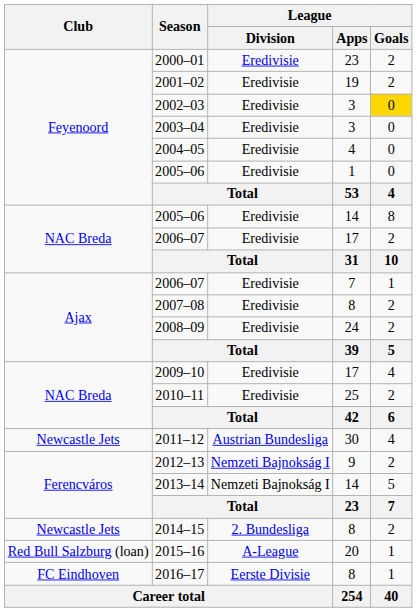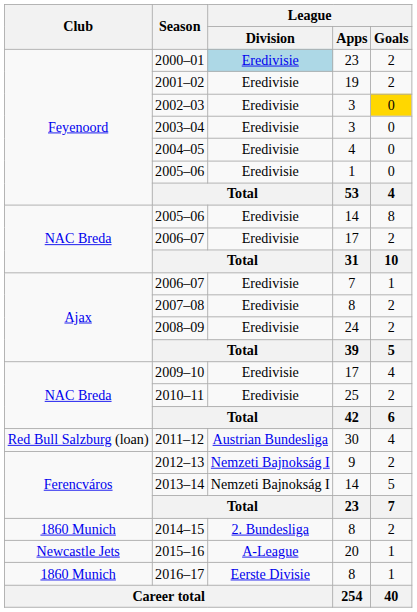 <table class="wikitable" style="text-align: center">
 <tr>
 <th rowspan="2">Club</th>
 <th rowspan="2">Season</th>
 <th colspan="3">League</th>
 </tr>
 <tr>
 <th>Division</th>
 <th>Apps</th>
 <th>Goals</th>
 </tr>
 <tr>
 <td rowspan="7"><a href='#'>Feyenoord</a></td>
 <td>2000–01</td>
-<td><a href='#'>Eredivisie</a></td>
+<td style="background: lightblue;"><a href='#'>Eredivisie</a></td>
 <td>23</td>
 <td>2</td>
 </tr>
 <tr>
 <td>2001–02</td>
 <td>Eredivisie</td>
 <td>19</td>
 <td>2</td>
 </tr>
 <tr>
 <td>2002–03</td>
 <td>Eredivisie</td>
 <td>3</td>
 <td style="background: gold;">0</td>
 </tr>
 <tr>
 <td>2003–04</td>
 <td>Eredivisie</td>
 <td>3</td>
 <td>0</td>
 </tr>
 <tr>
 <td>2004–05</td>
 <td>Eredivisie</td>
 <td>4</td>
 <td>0</td>
 </tr>
 <tr>
 <td>2005–06</td>
 <td>Eredivisie</td>
 <td>1</td>
 <td>0</td>
 </tr>
 <tr>
 <th colspan="2">Total</th>
 <th>53</th>
 <th>4</th>
 </tr>
 <tr>
 <td rowspan="3"><a href='#'>NAC Breda</a></td>
 <td>2005–06</td>
 <td>Eredivisie</td>
 <td>14</td>
 <td>8</td>
 </tr>
 <tr>
 <td>2006–07</td>
 <td>Eredivisie</td>
 <td>17</td>
 <td>2</td>
 </tr>
 <tr>
 <th colspan="2">Total</th>
 <th>31</th>
 <th>10</th>
 </tr>
 <tr>
 <td rowspan="4"><a href='#'>Ajax</a></td>
 <td>2006–07</td>
 <td>Eredivisie</td>
 <td>7</td>
 <td>1</td>
 </tr>
 <tr>
 <td>2007–08</td>
 <td>Eredivisie</td>
 <td>8</td>
 <td>2</td>
 </tr>
 <tr>
 <td>2008–09</td>
 <td>Eredivisie</td>
 <td>24</td>
 <td>2</td>
 </tr>
 <tr>
 <th colspan="2">Total</th>
 <th>39</th>
 <th>5</th>
 </tr>
 <tr>
 <td rowspan="3"><a href='#'>NAC Breda</a></td>
 <td>2009–10</td>
 <td>Eredivisie</td>
 <td>17</td>
 <td>4</td>
 </tr>
 <tr>
 <td>2010–11</td>
 <td>Eredivisie</td>
 <td>25</td>
 <td>2</td>
 </tr>
 <tr>
 <th colspan="2">Total</th>
 <th>42</th>
 <th>6</th>
 </tr>
 <tr>
-<td><a href='#'>Newcastle Jets</a></td>
+<td><a href='#'>Red Bull Salzburg</a> (loan)</td>
 <td>2011–12</td>
 <td><a href='#'>Austrian Bundesliga</a></td>
 <td>30</td>
 <td>4</td>
 </tr>
 <tr>
 <td rowspan="3"><a href='#'>Ferencváros</a></td>
 <td>2012–13</td>
 <td><a href='#'>Nemzeti Bajnokság I</a></td>
 <td>9</td>
 <td>2</td>
 </tr>
 <tr>
 <td>2013–14</td>
 <td>Nemzeti Bajnokság I</td>
 <td>14</td>
 <td>5</td>
 </tr>
 <tr>
 <th colspan="2">Total</th>
 <th>23</th>
 <th>7</th>
 </tr>
 <tr>
-<td><a href='#'>Newcastle Jets</a></td>
+<td><a href='#'>1860 Munich</a></td>
 <td>2014–15</td>
 <td><a href='#'>2. Bundesliga</a></td>
 <td>8</td>
 <td>2</td>
 </tr>
 <tr>
-<td><a href='#'>Red Bull Salzburg</a> (loan)</td>
+<td><a href='#'>Newcastle Jets</a></td>
 <td>2015–16</td>
 <td><a href='#'>A-League</a></td>
 <td>20</td>
 <td>1</td>
 </tr>
 <tr>
-<td><a href='#'>FC Eindhoven</a></td>
+<td><a href='#'>1860 Munich</a></td>
 <td>2016–17</td>
 <td><a href='#'>Eerste Divisie</a></td>
 <td>8</td>
 <td>1</td>
 </tr>
 <tr>
 <th colspan="3">Career total</th>
 <th>254</th>
 <th>40</th>
 </tr>
 </table>
